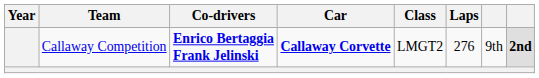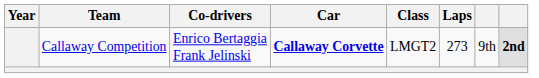 <table class="wikitable" style="text-align:center; font-size:90%">
 <tr>
 <th>Year</th>
 <th>Team</th>
 <th>Co-drivers</th>
 <th>Car</th>
 <th>Class</th>
 <th>Laps</th>
 <th></th>
 <th></th>
 </tr>
 <tr>
 <th></th>
 <td align="left"> <a href='#'>Callaway Competition</a></td>
-<td align="left"><strong> <a href='#'>Enrico Bertaggia</a><br> <a href='#'>Frank Jelinski</a></strong></td>
+<td align="left"> <a href='#'>Enrico Bertaggia</a><br> <a href='#'>Frank Jelinski</a></td>
 <td align="left"><strong><a href='#'>Callaway Corvette</a></strong></td>
 <td>LMGT2</td>
-<td>276</td>
+<td>273</td>
 <td>9th</td>
 <td style="background:#DFDFDF;"><strong>2nd</strong></td>
 </tr>
 <tr>
 <th colspan="8"></th>
 </tr>
 </table>
